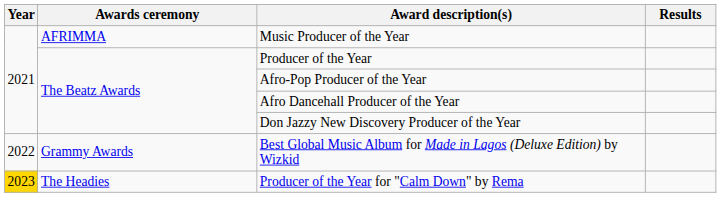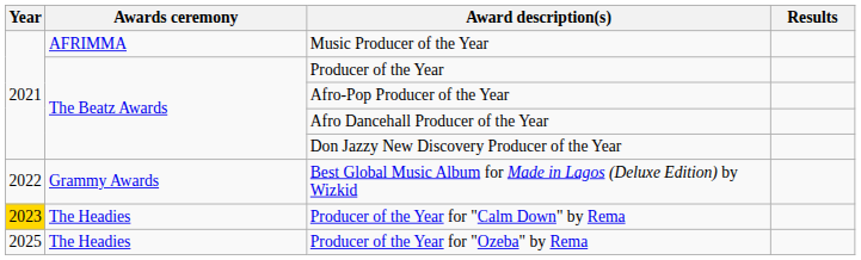 <table class=" wikitable">
 <tr>
 <th>Year</th>
 <th width="250">Awards ceremony</th>
 <th width="450">Award description(s)</th>
 <th width="75">Results</th>
 </tr>
 <tr>
 <td rowspan="5">2021</td>
 <td><a href='#'>AFRIMMA</a></td>
 <td>Music Producer of the Year</td>
 <td></td>
 </tr>
 <tr>
 <td rowspan="4"><a href='#'>The Beatz Awards</a></td>
 <td>Producer of the Year</td>
 <td></td>
 </tr>
 <tr>
 <td>Afro-Pop Producer of the Year</td>
 <td></td>
 </tr>
 <tr>
 <td>Afro Dancehall Producer of the Year</td>
 <td></td>
 </tr>
 <tr>
 <td>Don Jazzy New Discovery Producer of the Year</td>
 <td></td>
 </tr>
 <tr>
 <td>2022</td>
 <td><a href='#'>Grammy Awards</a></td>
 <td><a href='#'>Best Global Music Album</a> for <em><a href='#'>Made in Lagos</a> (Deluxe Edition)</em> by <a href='#'>Wizkid</a></td>
 <td></td>
 </tr>
 <tr>
 <td style="background: gold;">2023</td>
 <td><a href='#'>The Headies</a></td>
 <td><a href='#'>Producer of the Year</a> for "<a href='#'>Calm Down</a>" by <a href='#'>Rema</a></td>
 <td></td>
 </tr>
+<tr>
+<td>2025</td>
+<td><a href='#'>The Headies</a></td>
+<td><a href='#'>Producer of the Year</a> for "<a href='#'>Ozeba</a>" by <a href='#'>Rema</a></td>
+<td></td>
+</tr>
 </table>
